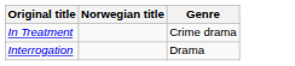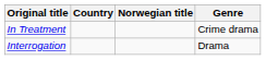 <table class="wikitable">
 <tr>
 <th>Original title</th>
+<th>Country</th>
 <th>Norwegian title</th>
 <th>Genre</th>
 </tr>
 <tr>
 <td><em><a href='#'>In Treatment</a></em></td>
 <td></td>
+<td></td>
 <td>Crime drama</td>
 </tr>
 <tr>
 <td><em><a href='#'>Interrogation</a></em></td>
 <td></td>
+<td></td>
 <td>Drama</td>
 </tr>
 </table>
